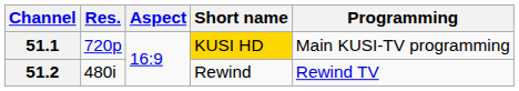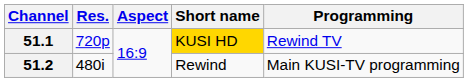 <table class="wikitable">
 <tr>
 <th scope = "col"><a href='#'>Channel</a></th>
 <th scope = "col"><a href='#'>Res.</a></th>
 <th scope = "col"><a href='#'>Aspect</a></th>
 <th scope = "col">Short name</th>
 <th scope = "col">Programming</th>
 </tr>
 <tr>
 <th scope = "row">51.1</th>
 <td><a href='#'>720p</a></td>
 <td rowspan="2"><a href='#'>16:9</a></td>
 <td style="background: gold;">KUSI HD</td>
-<td>Main KUSI-TV programming</td>
+<td><a href='#'>Rewind TV</a></td>
 </tr>
 <tr>
 <th scope = "row">51.2</th>
 <td>480i</td>
 <td>Rewind</td>
-<td><a href='#'>Rewind TV</a></td>
+<td>Main KUSI-TV programming</td>
 </tr>
 </table>
